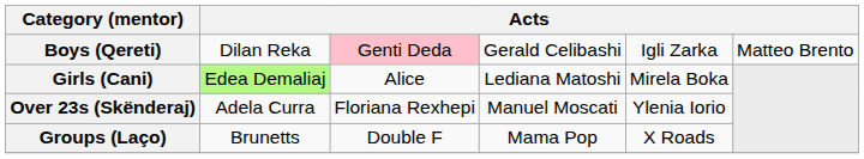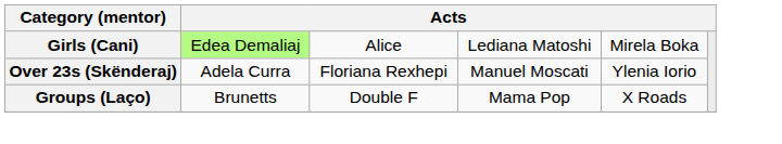 <table class="wikitable" style="text-align:center">
 <tr>
 <th scope="col" style="width:160px;">Category (mentor)</th>
 <th scope="col" colspan="5" style="width:500px;">Acts</th>
-</tr>
-<tr>
-<th scope="row">Boys (Qereti)</th>
-<td style="background:;">Dilan Reka</td>
-<td style="background:pink;">Genti Deda</td>
-<td style="background:;">Gerald Celibashi</td>
-<td style="background:;">Igli Zarka</td>
-<td style="background:;">Matteo Brento</td>
 </tr>
 <tr>
 <th scope="row">Girls (Cani)</th>
 <td style="background:#B4FB84;">Edea Demaliaj</td>
 <td style="background:;">Alice</td>
 <td style="background:;">Lediana Matoshi</td>
 <td style="background:;">Mirela Boka</td>
 <td rowspan=3 bgcolor="ececec"></td>
 </tr>
 <tr>
 <th scope="row">Over 23s (Skënderaj)</th>
 <td style="background:;">Adela Curra</td>
 <td style="background:;">Floriana Rexhepi</td>
 <td style="background:;">Manuel Moscati</td>
 <td style="background:;">Ylenia Iorio</td>
 </tr>
 <tr>
 <th scope="row">Groups (Laço)</th>
 <td style="background:;">Brunetts</td>
 <td style="background:;">Double F</td>
 <td style="background:;">Mama Pop</td>
 <td style="background:;">X Roads</td>
 </tr>
 <tr>
 </tr>
 </table>
